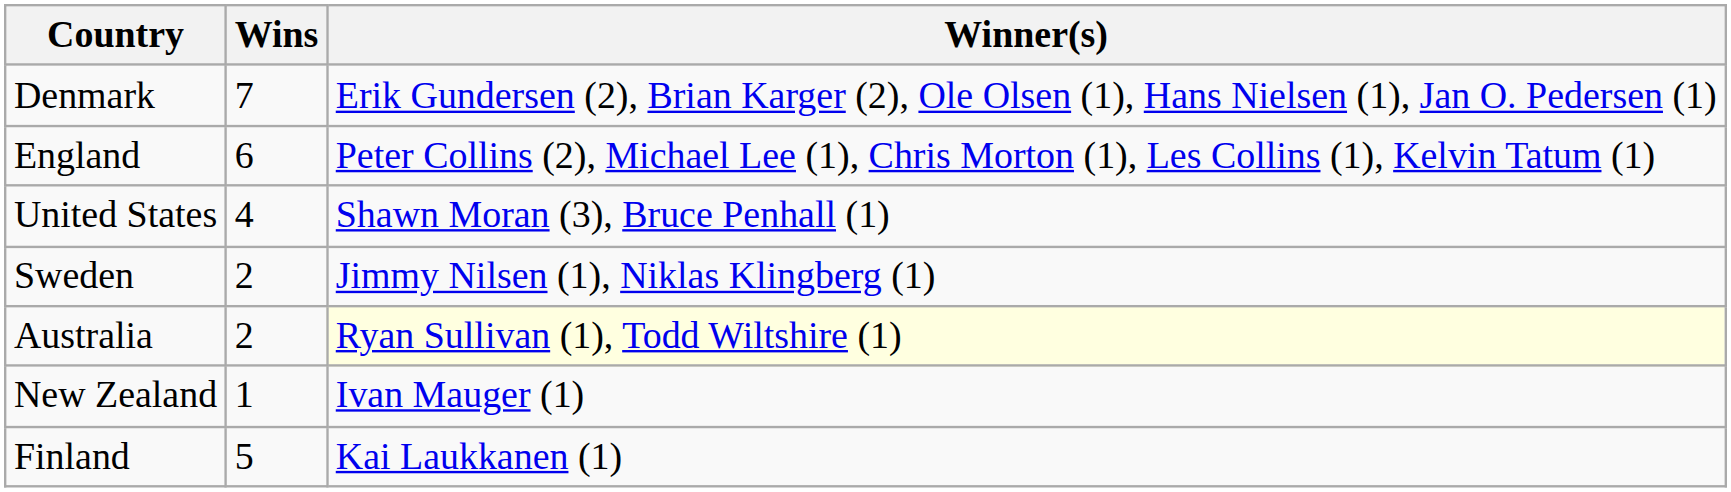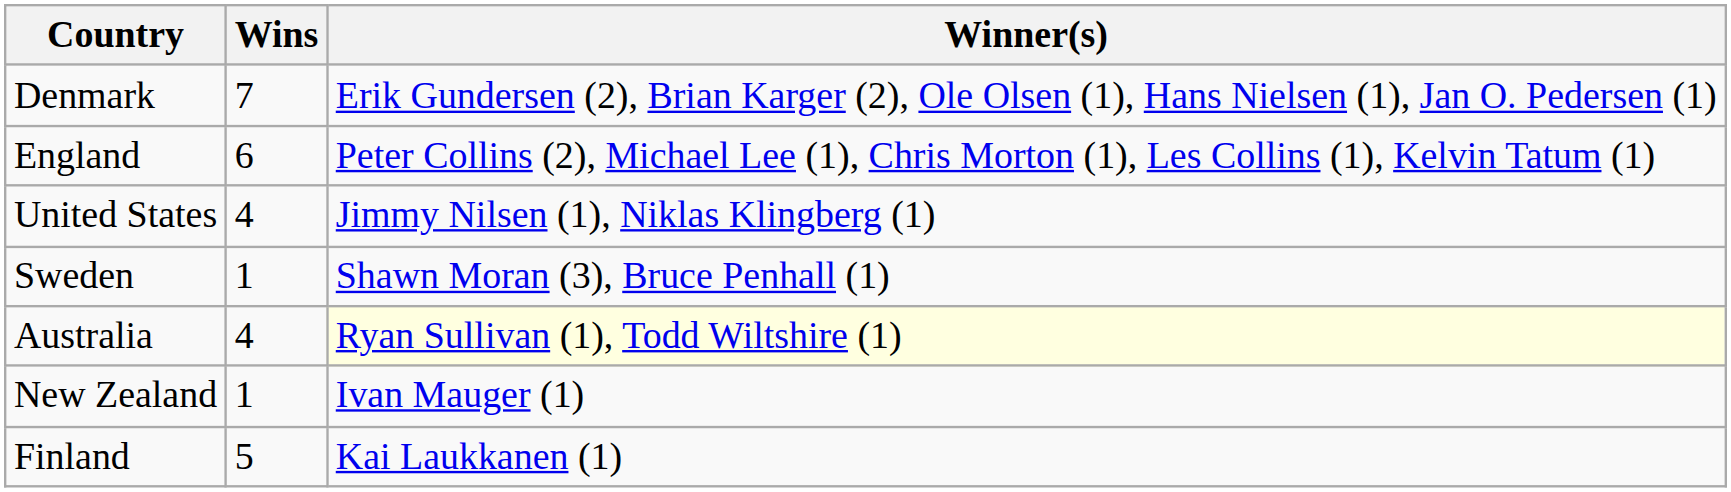 <table class="wikitable sortable">
 <tr>
 <th>Country</th>
 <th>Wins</th>
 <th class="unsortable">Winner(s)</th>
 </tr>
 <tr>
 <td> Denmark</td>
 <td>7</td>
 <td><a href='#'>Erik Gundersen</a> (2), <a href='#'>Brian Karger</a> (2), <a href='#'>Ole Olsen</a> (1), <a href='#'>Hans Nielsen</a> (1), <a href='#'>Jan O. Pedersen</a> (1)</td>
 </tr>
 <tr>
 <td> England</td>
 <td>6</td>
 <td><a href='#'>Peter Collins</a> (2), <a href='#'>Michael Lee</a> (1), <a href='#'>Chris Morton</a> (1), <a href='#'>Les Collins</a> (1), <a href='#'>Kelvin Tatum</a> (1)</td>
 </tr>
 <tr>
 <td> United States</td>
 <td>4</td>
+<td><a href='#'>Jimmy Nilsen</a> (1), <a href='#'>Niklas Klingberg</a> (1)</td>
+</tr>
+<tr>
+<td> Sweden</td>
+<td>1</td>
 <td><a href='#'>Shawn Moran</a> (3), <a href='#'>Bruce Penhall</a> (1)</td>
 </tr>
 <tr>
-<td> Sweden</td>
-<td>2</td>
-<td><a href='#'>Jimmy Nilsen</a> (1), <a href='#'>Niklas Klingberg</a> (1)</td>
-</tr>
-<tr>
 <td> Australia</td>
-<td>2</td>
+<td>4</td>
 <td style="background: lightyellow;"><a href='#'>Ryan Sullivan</a> (1), <a href='#'>Todd Wiltshire</a> (1)</td>
 </tr>
 <tr>
 <td> New Zealand</td>
 <td>1</td>
 <td><a href='#'>Ivan Mauger</a> (1)</td>
 </tr>
 <tr>
 <td> Finland</td>
 <td>5</td>
 <td><a href='#'>Kai Laukkanen</a> (1)</td>
 </tr>
 </table>
